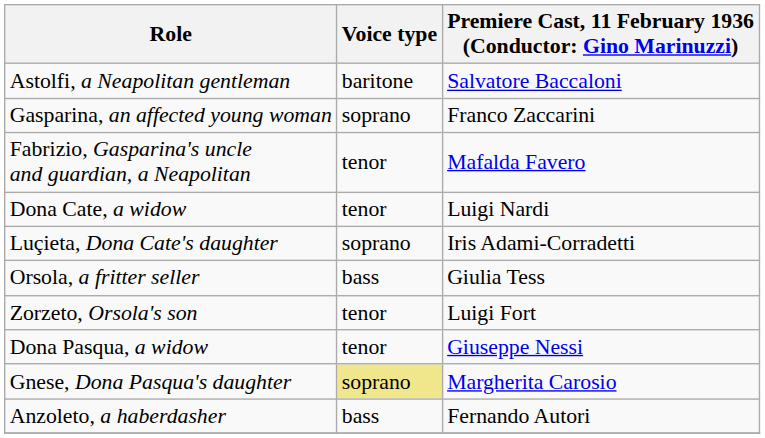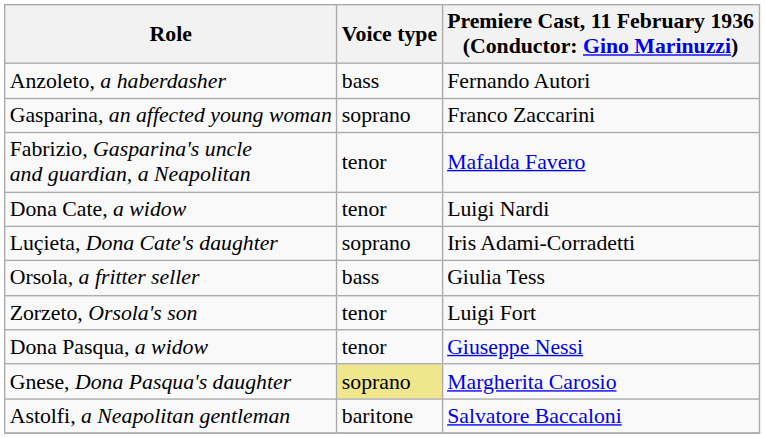 <table class="wikitable">
 <tr>
 <th>Role</th>
 <th>Voice type</th>
 <th>Premiere Cast, 11 February 1936<br>(Conductor: <a href='#'>Gino Marinuzzi</a>)</th>
 </tr>
 <tr>
-<td>Astolfi, <em>a Neapolitan gentleman</em></td>
-<td>baritone</td>
-<td><a href='#'>Salvatore Baccaloni</a></td>
+<td>Anzoleto, <em>a haberdasher</em></td>
+<td>bass</td>
+<td>Fernando Autori</td>
 </tr>
 <tr>
 <td>Gasparina, <em>an affected young woman</em></td>
 <td>soprano</td>
 <td>Franco Zaccarini</td>
 </tr>
 <tr>
 <td>Fabrizio, <em>Gasparina's uncle<br> and guardian, a Neapolitan</em></td>
 <td>tenor</td>
 <td><a href='#'>Mafalda Favero</a></td>
 </tr>
 <tr>
 <td>Dona Cate, <em>a widow</em></td>
 <td>tenor</td>
 <td>Luigi Nardi</td>
 </tr>
 <tr>
 <td>Luçieta, <em>Dona Cate's daughter</em></td>
 <td>soprano</td>
 <td>Iris Adami-Corradetti</td>
 </tr>
 <tr>
 <td>Orsola, <em>a fritter seller</em></td>
 <td>bass</td>
 <td>Giulia Tess</td>
 </tr>
 <tr>
 <td>Zorzeto, <em>Orsola's son</em></td>
 <td>tenor</td>
 <td>Luigi Fort</td>
 </tr>
 <tr>
 <td>Dona Pasqua, <em>a widow</em></td>
 <td>tenor</td>
 <td><a href='#'>Giuseppe Nessi</a></td>
 </tr>
 <tr>
 <td>Gnese, <em>Dona Pasqua's daughter</em></td>
 <td style="background: khaki;">soprano</td>
 <td><a href='#'>Margherita Carosio</a></td>
 </tr>
 <tr>
-<td>Anzoleto, <em>a haberdasher</em></td>
-<td>bass</td>
-<td>Fernando Autori</td>
+<td>Astolfi, <em>a Neapolitan gentleman</em></td>
+<td>baritone</td>
+<td><a href='#'>Salvatore Baccaloni</a></td>
 </tr>
 <tr>
 </tr>
 </table>
